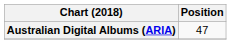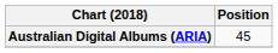 <table class="wikitable sortable plainrowheaders" style="text-align:center">
 <tr>
 <th scope="col">Chart (2018)</th>
 <th scope="col">Position</th>
 </tr>
 <tr>
 <th scope="row">Australian Digital Albums (<a href='#'>ARIA</a>)</th>
-<td>47</td>
+<td>45</td>
 </tr>
 <tr>
 </tr>
 </table>
